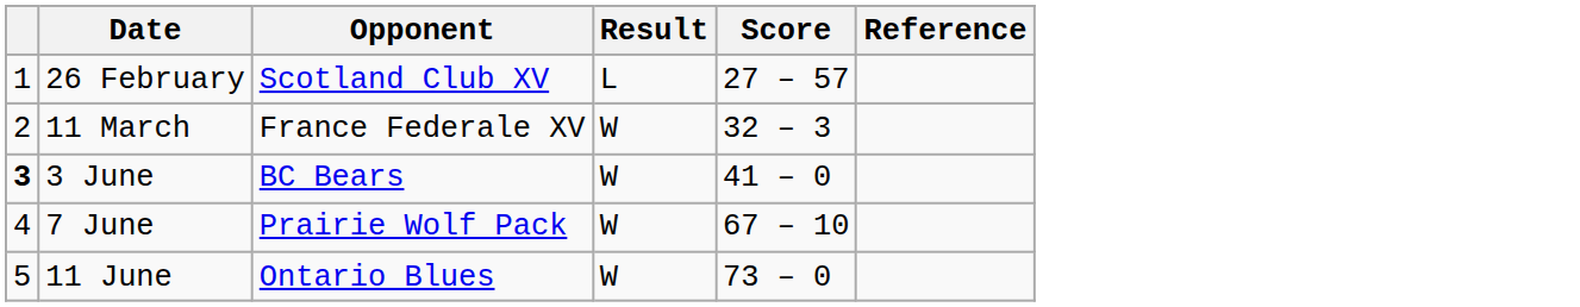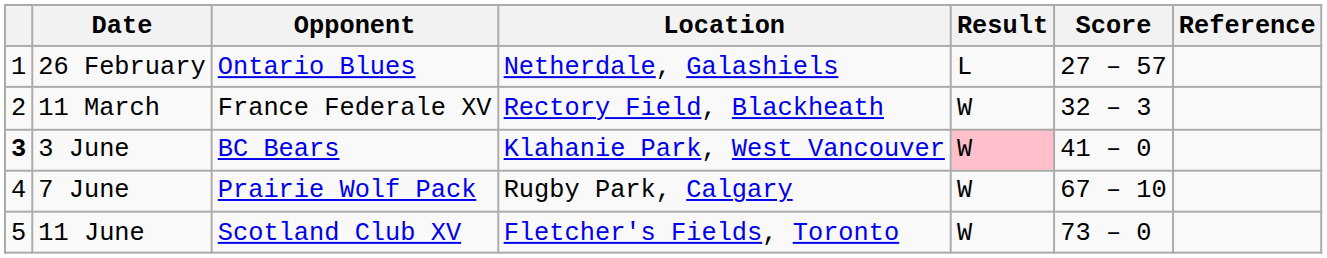 <table class="wikitable" style="font-size: 100%;">
 <tr>
 <th></th>
 <th>Date</th>
 <th>Opponent</th>
+<th>Location</th>
 <th>Result</th>
 <th>Score</th>
 <th>Reference</th>
 </tr>
 <tr>
 <td>1</td>
 <td>26 February</td>
-<td><a href='#'>Scotland Club XV</a></td>
+<td><a href='#'>Ontario Blues</a></td>
+<td><a href='#'>Netherdale</a>, <a href='#'>Galashiels</a></td>
 <td>L</td>
 <td>27 – 57</td>
 <td></td>
 </tr>
 <tr>
 <td>2</td>
 <td>11 March</td>
 <td>France Federale XV</td>
+<td><a href='#'>Rectory Field</a>, <a href='#'>Blackheath</a></td>
 <td>W</td>
 <td>32 – 3</td>
 <td></td>
 </tr>
 <tr>
 <td><strong>3</strong></td>
 <td>3 June</td>
 <td><a href='#'>BC Bears</a></td>
-<td>W</td>
+<td><a href='#'>Klahanie Park</a>, <a href='#'>West Vancouver</a></td>
+<td style="background: pink;">W</td>
 <td>41 – 0</td>
 <td></td>
 </tr>
 <tr>
 <td>4</td>
 <td>7 June</td>
 <td><a href='#'>Prairie Wolf Pack</a></td>
+<td>Rugby Park, <a href='#'>Calgary</a></td>
 <td>W</td>
 <td>67 – 10</td>
 <td></td>
 </tr>
 <tr>
 <td>5</td>
 <td>11 June</td>
-<td><a href='#'>Ontario Blues</a></td>
+<td><a href='#'>Scotland Club XV</a></td>
+<td><a href='#'>Fletcher's Fields</a>, <a href='#'>Toronto</a></td>
 <td>W</td>
 <td>73 – 0</td>
 <td></td>
 </tr>
 </table>
